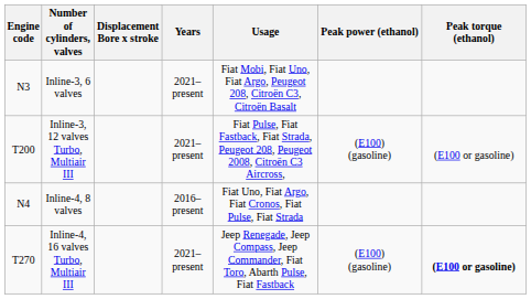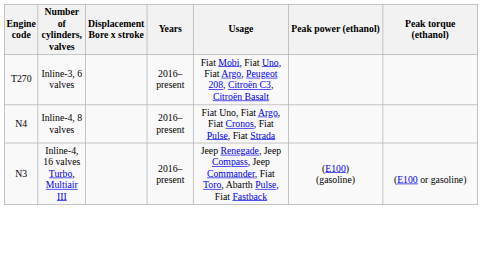 <table class="wikitable" style="text-align:center; font-size:91%;" width=80%>
 <tr>
 <th width=5%>Engine code</th>
 <th width=10%>Number of cylinders, valves</th>
 <th width=13%>Displacement<br>Bore x stroke</th>
 <th>Years</th>
 <th width=20%>Usage</th>
 <th width=20%>Peak power (ethanol)</th>
 <th width="20%">Peak torque (ethanol)</th>
 </tr>
 <tr>
-<td>N3</td>
+<td>T270</td>
 <td>Inline-3, 6 valves</td>
 <td><br></td>
-<td>2021–present</td>
+<td>2016–present</td>
 <td>Fiat <a href='#'>Mobi</a>, Fiat <a href='#'>Uno</a>, Fiat <a href='#'>Argo</a>, <a href='#'>Peugeot 208</a>, <a href='#'>Citroën C3</a>, <a href='#'>Citroën Basalt</a></td>
 <td>   </td>
 <td> <br> </td>
-</tr>
-<tr>
-<td>T200</td>
-<td>Inline-3, 12 valves<br><a href='#'>Turbo</a>, <a href='#'>Multiair III</a></td>
-<td><br></td>
-<td>2021–present</td>
-<td>Fiat <a href='#'>Pulse</a>, Fiat <a href='#'>Fastback</a>, Fiat <a href='#'>Strada</a>, <a href='#'>Peugeot 208</a>, <a href='#'>Peugeot 2008</a>, <a href='#'>Citroën C3 Aircross</a>, </td>
-<td>  (<a href='#'>E100</a>)<br>  (gasoline)</td>
-<td> <br>(<a href='#'>E100</a> or gasoline)</td>
 </tr>
 <tr>
 <td>N4</td>
 <td>Inline-4, 8 valves</td>
 <td><br></td>
 <td>2016–present</td>
 <td>Fiat Uno, Fiat <a href='#'>Argo</a>, Fiat <a href='#'>Cronos</a>, Fiat <a href='#'>Pulse</a>, Fiat <a href='#'>Strada</a></td>
 <td>   </td>
 <td> <br> </td>
 </tr>
 <tr>
-<td>T270</td>
+<td>N3</td>
 <td>Inline-4, 16 valves<br><a href='#'>Turbo</a>, <a href='#'>Multiair III</a></td>
 <td><br></td>
-<td>2021–present</td>
+<td>2016–present</td>
 <td>Jeep <a href='#'>Renegade</a>, Jeep <a href='#'>Compass</a>, Jeep <a href='#'>Commander</a>, Fiat <a href='#'>Toro</a>, Abarth <a href='#'>Pulse</a>, Fiat <a href='#'>Fastback</a></td>
 <td>  (<a href='#'>E100</a>)<br>  (gasoline)</td>
-<td><strong> <br>(<a href='#'>E100</a> or gasoline)</strong></td>
+<td> <br>(<a href='#'>E100</a> or gasoline)</td>
 </tr>
 </table>
